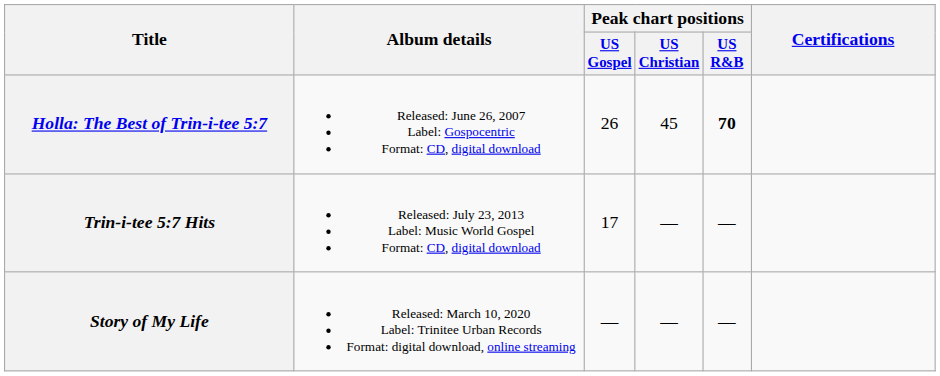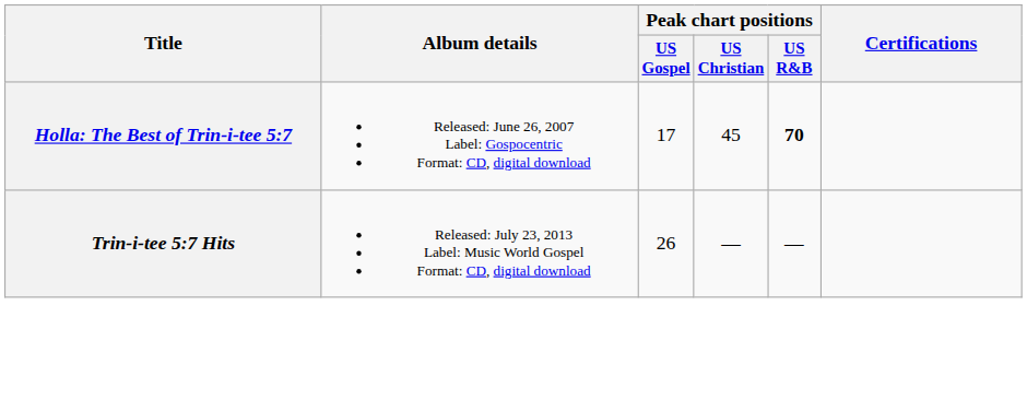 <table class="wikitable plainrowheaders" style="text-align:center;" border="1">
 <tr>
 <th scope="col" rowspan="2" style="width:16em;">Title</th>
 <th scope="col" rowspan="2" style="width:16em;">Album details</th>
 <th scope="col" colspan="3">Peak chart positions</th>
 <th scope="col" rowspan="2" style="width:10em;"><a href='#'>Certifications</a></th>
 </tr>
 <tr>
 <th scope="col" style="width:2.75em;font-size:85%;"><a href='#'>US Gospel</a><br></th>
 <th scope="col" style="width:2.75em;font-size:85%;"><a href='#'>US Christian</a><br></th>
 <th scope="col" style="width:2.75em;font-size:85%;"><a href='#'>US R&B</a><br></th>
 </tr>
 <tr>
 <th scope="row"><em><a href='#'>Holla: The Best of Trin-i-tee 5:7</a></em></th>
 <td style="font-size:12px;"><br><ul><li>Released: June 26, 2007</li><li>Label: <a href='#'>Gospocentric</a></li><li>Format: <a href='#'>CD</a>, <a href='#'>digital download</a></li></ul></td>
-<td>26</td>
+<td>17</td>
 <td>45</td>
 <td><strong>70</strong></td>
 <td align="left"></td>
 </tr>
 <tr>
 <th scope="row"><em>Trin-i-tee 5:7 Hits</em></th>
 <td style="font-size:12px;"><br><ul><li>Released: July 23, 2013</li><li>Label: Music World Gospel</li><li>Format: <a href='#'>CD</a>, <a href='#'>digital download</a></li></ul></td>
-<td>17</td>
-<td>—</td>
-<td>—</td>
-<td align="left"></td>
-</tr>
-<tr>
-<th scope="row"><em>Story of My Life</em></th>
-<td style="font-size:12px;"><br><ul><li>Released: March 10, 2020</li><li>Label: Trinitee Urban Records</li><li>Format: digital download, <a href='#'>online streaming</a></li></ul></td>
-<td>—</td>
+<td>26</td>
 <td>—</td>
 <td>—</td>
 <td align="left"></td>
 </tr>
 </table>
